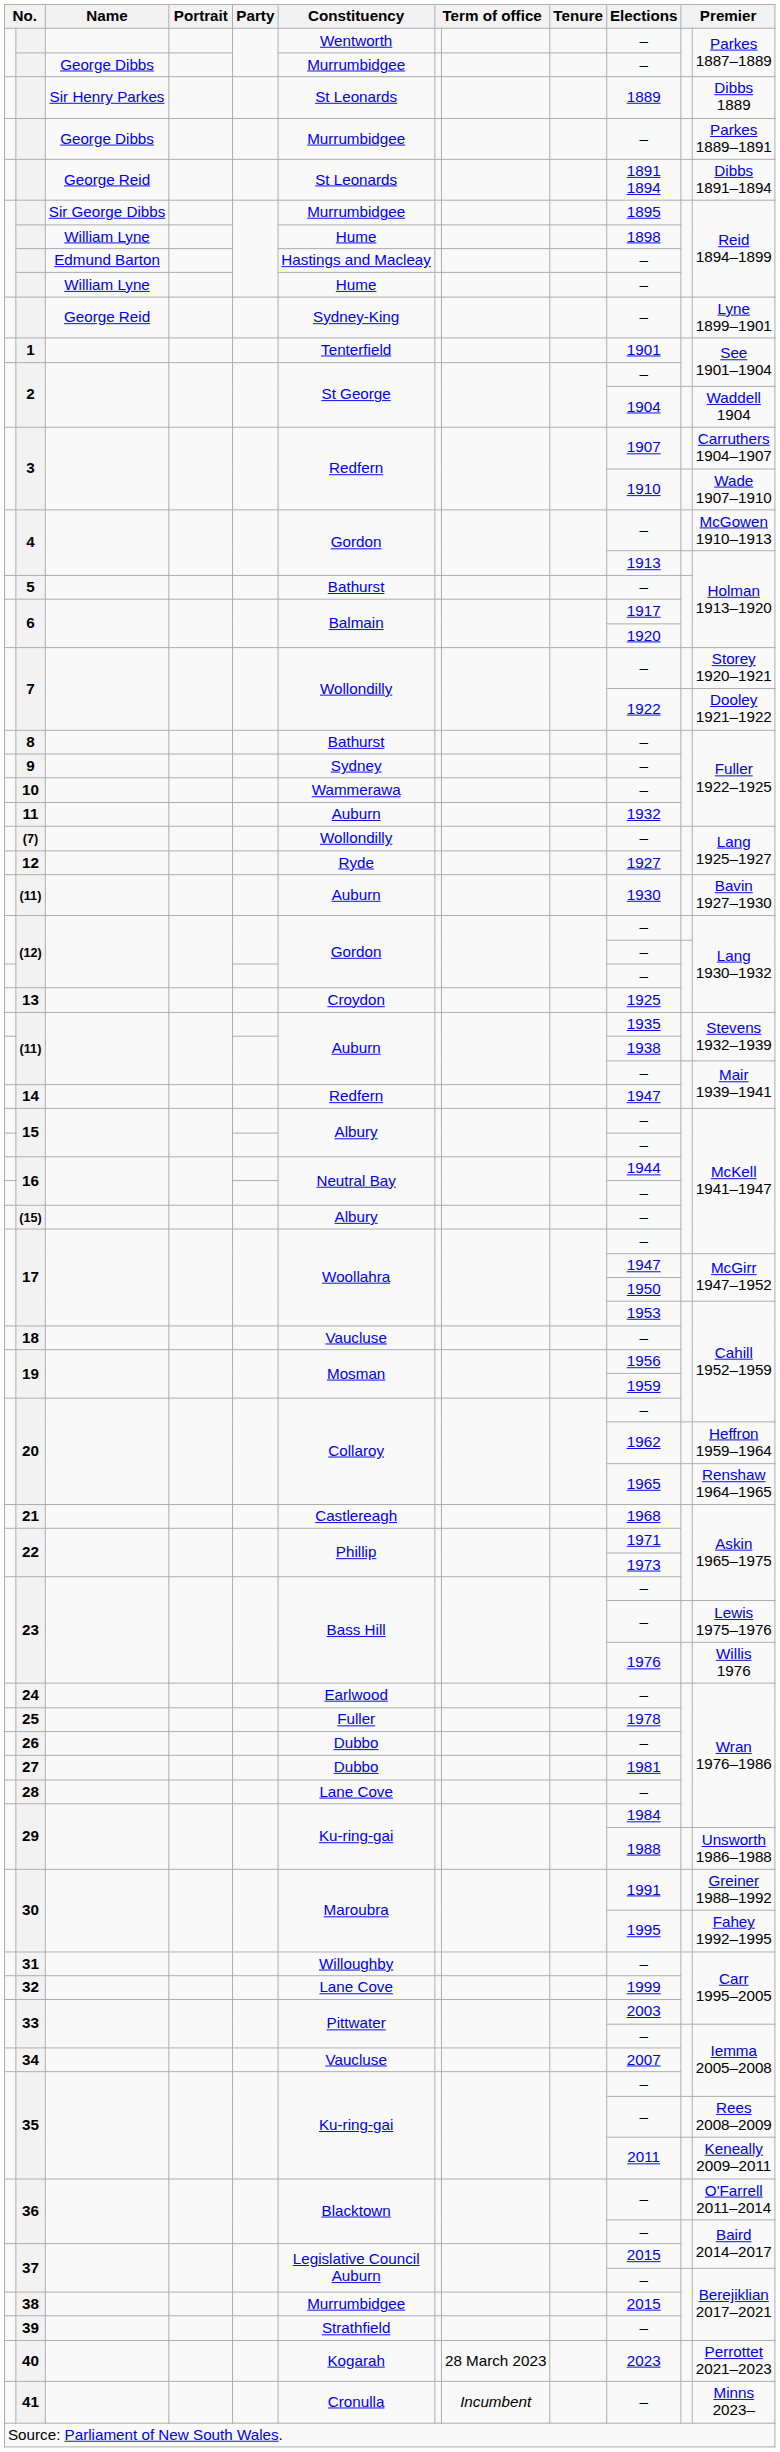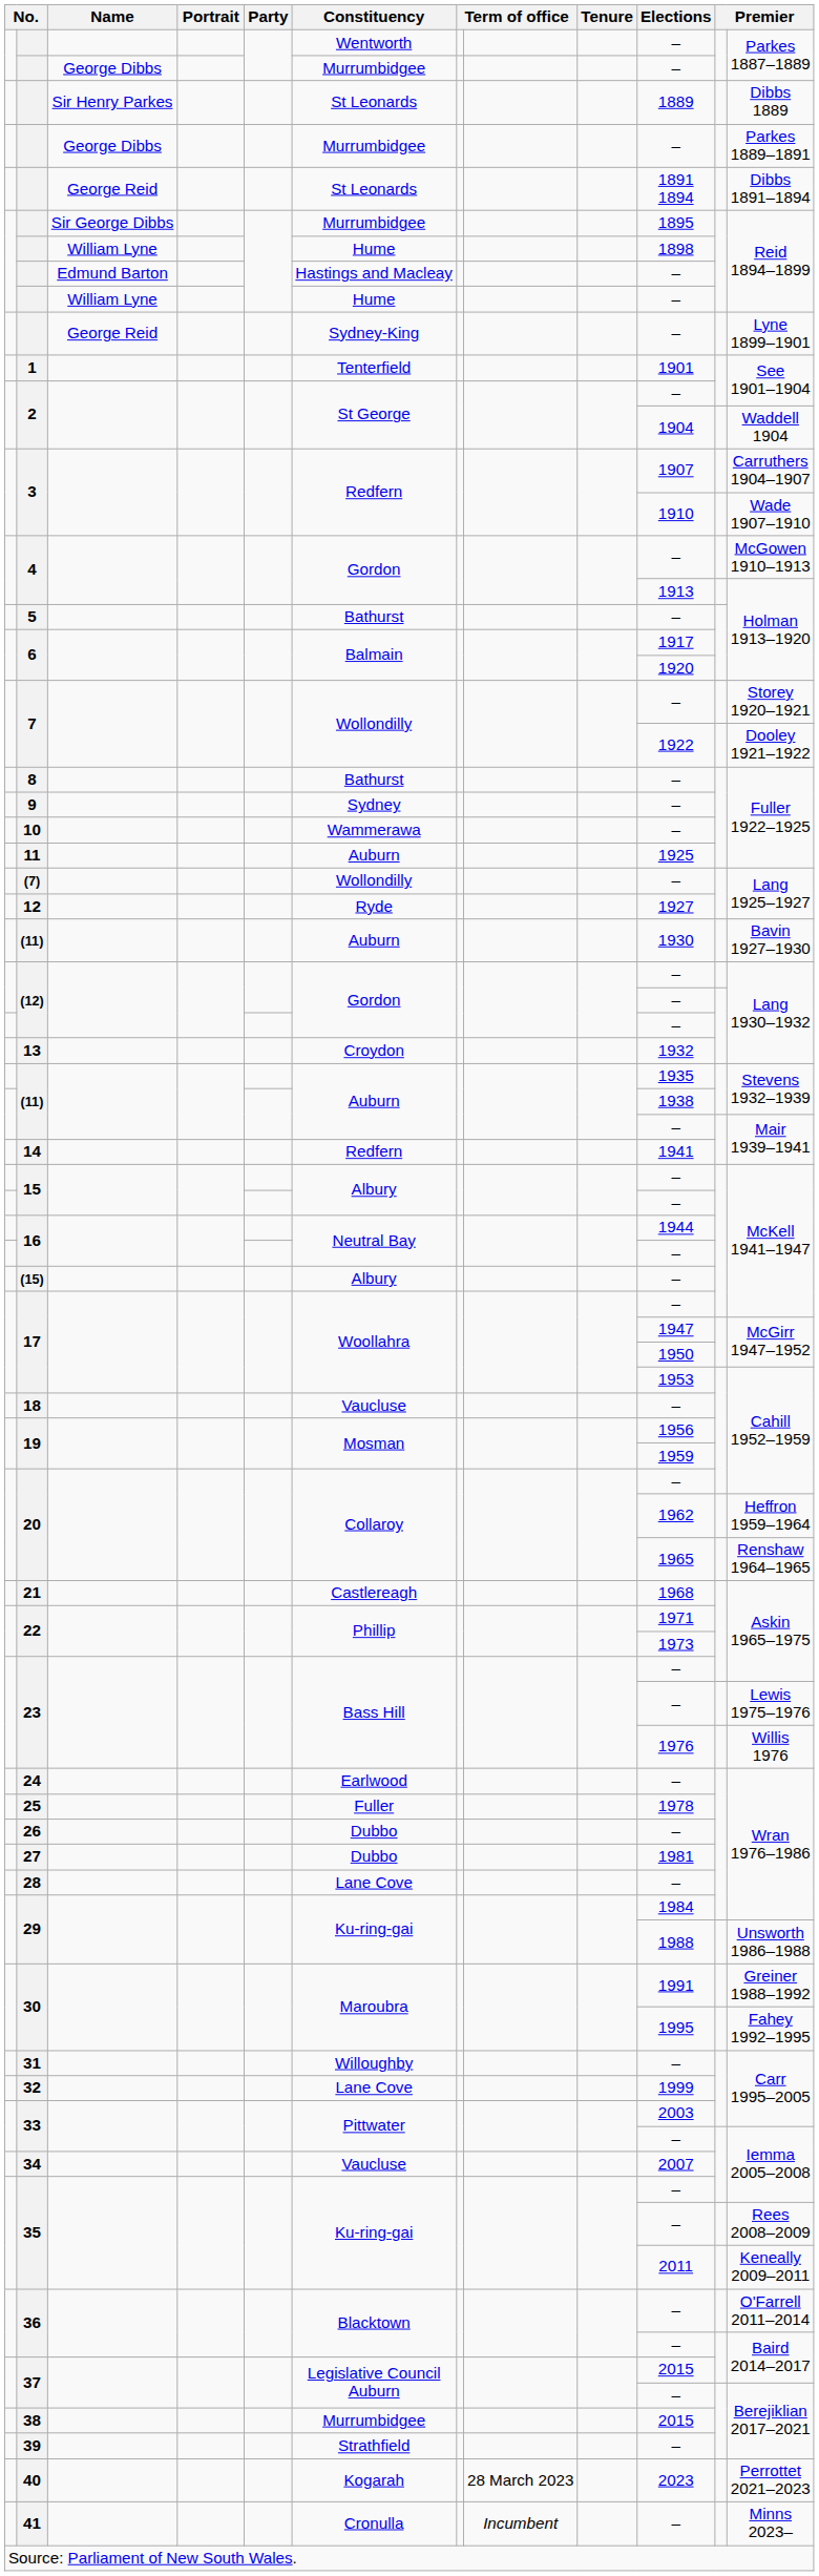 <table class="wikitable sortable" style="text-align:center">
 <tr>
 <th colspan=2>No.</th>
 <th>Name</th>
 <th class="unsortable" width=60>Portrait</th>
 <th>Party</th>
 <th>Constituency</th>
 <th colspan=2>Term of office</th>
 <th>Tenure</th>
 <th class="unsortable">Elections</th>
 <th colspan=2>Premier</th>
 </tr>
 <tr>
 <td rowspan="2" > </td>
 <th></th>
 <td></td>
 <td></td>
 <td rowspan="2"></td>
 <td><a href='#'>Wentworth</a></td>
 <td></td>
 <td></td>
 <td></td>
 <td>–</td>
 <td rowspan="2" > </td>
 <td rowspan="2"><a href='#'>Parkes</a><br>1887–1889</td>
 </tr>
 <tr>
 <th></th>
 <td><a href='#'>George Dibbs</a></td>
 <td></td>
 <td><a href='#'>Murrumbidgee</a></td>
 <td></td>
 <td></td>
 <td></td>
 <td>–</td>
 </tr>
 <tr>
 <td> </td>
 <th></th>
 <td><a href='#'>Sir Henry Parkes</a></td>
 <td></td>
 <td></td>
 <td><a href='#'>St Leonards</a></td>
 <td></td>
 <td></td>
 <td></td>
 <td><a href='#'>1889</a></td>
 <td> </td>
 <td><a href='#'>Dibbs</a><br>1889</td>
 </tr>
 <tr>
 <td> </td>
 <th></th>
 <td><a href='#'>George Dibbs</a></td>
 <td></td>
 <td></td>
 <td><a href='#'>Murrumbidgee</a></td>
 <td></td>
 <td></td>
 <td></td>
 <td>–</td>
 <td> </td>
 <td><a href='#'>Parkes</a><br>1889–1891</td>
 </tr>
 <tr>
 <td> </td>
 <th></th>
 <td><a href='#'>George Reid</a></td>
 <td></td>
 <td></td>
 <td><a href='#'>St Leonards</a></td>
 <td></td>
 <td></td>
 <td></td>
 <td><a href='#'>1891</a><br><a href='#'>1894</a></td>
 <td> </td>
 <td><a href='#'>Dibbs</a><br>1891–1894</td>
 </tr>
 <tr>
 <td rowspan="4" > </td>
 <th></th>
 <td><a href='#'>Sir George Dibbs</a></td>
 <td></td>
 <td rowspan="4"></td>
 <td><a href='#'>Murrumbidgee</a></td>
 <td></td>
 <td></td>
 <td></td>
 <td><a href='#'>1895</a></td>
 <td rowspan="4" > </td>
 <td rowspan="4"><a href='#'>Reid</a><br>1894–1899</td>
 </tr>
 <tr>
 <th></th>
 <td><a href='#'>William Lyne</a></td>
 <td></td>
 <td><a href='#'>Hume</a></td>
 <td></td>
 <td></td>
 <td></td>
 <td><a href='#'>1898</a></td>
 </tr>
 <tr>
 <th></th>
 <td><a href='#'>Edmund Barton</a></td>
 <td></td>
 <td><a href='#'>Hastings and Macleay</a></td>
 <td></td>
 <td></td>
 <td></td>
 <td>–</td>
 </tr>
 <tr>
 <th></th>
 <td><a href='#'>William Lyne</a></td>
 <td></td>
 <td><a href='#'>Hume</a></td>
 <td></td>
 <td></td>
 <td></td>
 <td>–</td>
 </tr>
 <tr>
 <td> </td>
 <th></th>
 <td><a href='#'>George Reid</a></td>
 <td></td>
 <td></td>
 <td><a href='#'>Sydney-King</a></td>
 <td></td>
 <td></td>
 <td></td>
 <td>–</td>
 <td> </td>
 <td><a href='#'>Lyne</a><br>1899–1901</td>
 </tr>
 <tr>
 <td> </td>
 <th>1</th>
 <td></td>
 <td></td>
 <td></td>
 <td><a href='#'>Tenterfield</a></td>
 <td></td>
 <td></td>
 <td></td>
 <td><a href='#'>1901</a></td>
 <td rowspan=2 > </td>
 <td rowspan=2><a href='#'>See</a><br>1901–1904</td>
 </tr>
 <tr>
 <td rowspan=2 > </td>
 <th rowspan=2>2</th>
 <td rowspan=2></td>
 <td rowspan=2></td>
 <td rowspan=2></td>
 <td rowspan=2><a href='#'>St George</a></td>
 <td rowspan=2></td>
 <td rowspan=2></td>
 <td rowspan=2></td>
 <td>–</td>
 </tr>
 <tr>
 <td><a href='#'>1904</a></td>
 <td> </td>
 <td><a href='#'>Waddell</a><br>1904</td>
 </tr>
 <tr>
 <td rowspan=2 > </td>
 <th rowspan=2>3</th>
 <td rowspan=2></td>
 <td rowspan=2></td>
 <td rowspan=2></td>
 <td rowspan=2><a href='#'>Redfern</a></td>
 <td rowspan=2></td>
 <td rowspan=2></td>
 <td rowspan=2></td>
 <td><a href='#'>1907</a></td>
 <td> </td>
 <td><a href='#'>Carruthers</a><br>1904–1907</td>
 </tr>
 <tr>
 <td><a href='#'>1910</a></td>
 <td> </td>
 <td><a href='#'>Wade</a><br>1907–1910</td>
 </tr>
 <tr>
 <td rowspan=2 > </td>
 <th rowspan=2>4</th>
 <td rowspan=2></td>
 <td rowspan=2></td>
 <td rowspan=2></td>
 <td rowspan=2><a href='#'>Gordon</a></td>
 <td rowspan=2></td>
 <td rowspan=2></td>
 <td rowspan=2></td>
 <td>–</td>
 <td> </td>
 <td><a href='#'>McGowen</a><br>1910–1913</td>
 </tr>
 <tr>
 <td><a href='#'>1913</a></td>
 <td> </td>
 <td rowspan=4><a href='#'>Holman</a><br>1913–1920</td>
 </tr>
 <tr>
 <td> </td>
 <th>5</th>
 <td></td>
 <td></td>
 <td></td>
 <td><a href='#'>Bathurst</a></td>
 <td></td>
 <td></td>
 <td></td>
 <td>–</td>
 <td rowspan=3 > </td>
 </tr>
 <tr>
 <td rowspan=2 > </td>
 <th rowspan=2>6</th>
 <td rowspan=2></td>
 <td rowspan=2></td>
 <td rowspan=2></td>
 <td rowspan=2><a href='#'>Balmain</a></td>
 <td rowspan=2></td>
 <td rowspan=2></td>
 <td rowspan=2></td>
 <td><a href='#'>1917</a></td>
 </tr>
 <tr>
 <td><a href='#'>1920</a></td>
 </tr>
 <tr>
 <td rowspan=2 > </td>
 <th rowspan=2>7</th>
 <td rowspan=2></td>
 <td rowspan=2></td>
 <td rowspan=2></td>
 <td rowspan=2><a href='#'>Wollondilly</a></td>
 <td rowspan=2></td>
 <td rowspan=2></td>
 <td rowspan=2></td>
 <td>–</td>
 <td> </td>
 <td><a href='#'>Storey</a><br>1920–1921</td>
 </tr>
 <tr>
 <td><a href='#'>1922</a></td>
 <td> </td>
 <td><a href='#'>Dooley</a><br>1921–1922</td>
 </tr>
 <tr>
 <td> </td>
 <th>8</th>
 <td></td>
 <td></td>
 <td></td>
 <td><a href='#'>Bathurst</a></td>
 <td></td>
 <td></td>
 <td></td>
 <td>–</td>
 <td rowspan=4 > </td>
 <td rowspan=4><a href='#'>Fuller</a><br>1922–1925</td>
 </tr>
 <tr>
 <td> </td>
 <th>9</th>
 <td></td>
 <td></td>
 <td></td>
 <td><a href='#'>Sydney</a></td>
 <td></td>
 <td></td>
 <td></td>
 <td>–</td>
 </tr>
 <tr>
 <td> </td>
 <th>10</th>
 <td></td>
 <td></td>
 <td></td>
 <td><a href='#'>Wammerawa</a></td>
 <td></td>
 <td></td>
 <td></td>
 <td>–</td>
 </tr>
 <tr>
 <td> </td>
 <th>11</th>
 <td></td>
 <td></td>
 <td></td>
 <td><a href='#'>Auburn</a></td>
 <td></td>
 <td></td>
 <td></td>
-<td><a href='#'>1932</a></td>
+<td><a href='#'>1925</a></td>
 </tr>
 <tr>
 <td> </td>
 <th><small>(7)</small></th>
 <td></td>
 <td></td>
 <td></td>
 <td><a href='#'>Wollondilly</a></td>
 <td></td>
 <td></td>
 <td></td>
 <td>–</td>
 <td rowspan=2 > </td>
 <td rowspan=2><a href='#'>Lang</a><br>1925–1927</td>
 </tr>
 <tr>
 <td> </td>
 <th>12</th>
 <td></td>
 <td></td>
 <td></td>
 <td><a href='#'>Ryde</a></td>
 <td></td>
 <td></td>
 <td></td>
 <td><a href='#'>1927</a></td>
 </tr>
 <tr>
 <td> </td>
 <th><small>(11)</small></th>
 <td></td>
 <td></td>
 <td></td>
 <td><a href='#'>Auburn</a></td>
 <td></td>
 <td></td>
 <td></td>
 <td><a href='#'>1930</a></td>
 <td> </td>
 <td><a href='#'>Bavin</a><br>1927–1930</td>
 </tr>
 <tr>
 <td rowspan=2 > </td>
 <th rowspan=3><small>(12)</small></th>
 <td rowspan=3></td>
 <td rowspan=3></td>
 <td rowspan=2></td>
 <td rowspan=3><a href='#'>Gordon</a></td>
 <td rowspan=3></td>
 <td rowspan=3></td>
 <td rowspan=3></td>
 <td>–</td>
 <td> </td>
 <td rowspan=4><a href='#'>Lang</a><br>1930–1932</td>
 </tr>
 <tr>
 <td>–</td>
 <td rowspan=3 > </td>
 </tr>
 <tr>
 <td> </td>
 <td></td>
 <td>–</td>
 </tr>
 <tr>
 <td> </td>
 <th>13</th>
 <td></td>
 <td></td>
 <td></td>
 <td><a href='#'>Croydon</a></td>
 <td></td>
 <td></td>
 <td></td>
-<td><a href='#'>1925</a></td>
+<td><a href='#'>1932</a></td>
 </tr>
 <tr>
 <td> </td>
 <th rowspan=3><small>(11)</small></th>
 <td rowspan=3></td>
 <td rowspan=3></td>
 <td></td>
 <td rowspan=3><a href='#'>Auburn</a></td>
 <td rowspan=3></td>
 <td rowspan=3></td>
 <td rowspan=3></td>
 <td><a href='#'>1935</a></td>
 <td rowspan=2 > </td>
 <td rowspan=2><a href='#'>Stevens</a><br>1932–1939</td>
 </tr>
 <tr>
 <td rowspan=2 > </td>
 <td rowspan=2></td>
 <td><a href='#'>1938</a></td>
 </tr>
 <tr>
 <td>–</td>
 <td rowspan=2 > </td>
 <td rowspan=2><a href='#'>Mair</a><br>1939–1941</td>
 </tr>
 <tr>
 <td> </td>
 <th>14</th>
 <td></td>
 <td></td>
 <td></td>
 <td><a href='#'>Redfern</a></td>
 <td></td>
 <td></td>
 <td></td>
-<td><a href='#'>1947</a></td>
+<td><a href='#'>1941</a></td>
 </tr>
 <tr>
 <td> </td>
 <th rowspan=2>15</th>
 <td rowspan=2></td>
 <td rowspan=2></td>
 <td></td>
 <td rowspan=2><a href='#'>Albury</a></td>
 <td rowspan=2></td>
 <td rowspan=2></td>
 <td rowspan=2></td>
 <td>–</td>
 <td rowspan=6 > </td>
 <td rowspan=6><a href='#'>McKell</a><br>1941–1947</td>
 </tr>
 <tr>
 <td> </td>
 <td></td>
 <td>–</td>
 </tr>
 <tr>
 <td> </td>
 <th rowspan=2>16</th>
 <td rowspan=2></td>
 <td rowspan=2></td>
 <td></td>
 <td rowspan=2><a href='#'>Neutral Bay</a></td>
 <td rowspan=2></td>
 <td rowspan=2></td>
 <td rowspan=2></td>
 <td><a href='#'>1944</a></td>
 </tr>
 <tr>
 <td> </td>
 <td></td>
 <td>–</td>
 </tr>
 <tr>
 <td> </td>
 <th><small>(15)</small></th>
 <td></td>
 <td></td>
 <td></td>
 <td><a href='#'>Albury</a></td>
 <td></td>
 <td></td>
 <td></td>
 <td>–</td>
 </tr>
 <tr>
 <td rowspan=4 > </td>
 <th rowspan=4>17</th>
 <td rowspan=4></td>
 <td rowspan=4></td>
 <td rowspan=4></td>
 <td rowspan=4><a href='#'>Woollahra</a></td>
 <td rowspan=4></td>
 <td rowspan=4></td>
 <td rowspan=4><strong></strong></td>
 <td>–</td>
 </tr>
 <tr>
 <td><a href='#'>1947</a></td>
 <td rowspan=2 > </td>
 <td rowspan=2><a href='#'>McGirr</a><br>1947–1952</td>
 </tr>
 <tr>
 <td><a href='#'>1950</a></td>
 </tr>
 <tr>
 <td><a href='#'>1953</a></td>
 <td rowspan=5 > </td>
 <td rowspan=5><a href='#'>Cahill</a><br>1952–1959</td>
 </tr>
 <tr>
 <td> </td>
 <th>18</th>
 <td></td>
 <td></td>
 <td></td>
 <td><a href='#'>Vaucluse</a></td>
 <td></td>
 <td></td>
 <td></td>
 <td>–</td>
 </tr>
 <tr>
 <td rowspan=2 > </td>
 <th rowspan=2>19</th>
 <td rowspan=2></td>
 <td rowspan=2></td>
 <td rowspan=2></td>
 <td rowspan=2><a href='#'>Mosman</a></td>
 <td rowspan=2></td>
 <td rowspan=2></td>
 <td rowspan=2></td>
 <td><a href='#'>1956</a></td>
 </tr>
 <tr>
 <td><a href='#'>1959</a></td>
 </tr>
 <tr>
 <td rowspan=3 > </td>
 <th rowspan=3>20</th>
 <td rowspan=3></td>
 <td rowspan=3></td>
 <td rowspan=3></td>
 <td rowspan=3><a href='#'>Collaroy</a></td>
 <td rowspan=3></td>
 <td rowspan=3></td>
 <td rowspan=3></td>
 <td>–</td>
 </tr>
 <tr>
 <td><a href='#'>1962</a></td>
 <td> </td>
 <td><a href='#'>Heffron</a><br>1959–1964</td>
 </tr>
 <tr>
 <td><a href='#'>1965</a></td>
 <td> </td>
 <td><a href='#'>Renshaw</a><br>1964–1965</td>
 </tr>
 <tr>
 <td> </td>
 <th>21</th>
 <td></td>
 <td></td>
 <td></td>
 <td><a href='#'>Castlereagh</a></td>
 <td></td>
 <td></td>
 <td></td>
 <td><a href='#'>1968</a></td>
 <td rowspan=4 > </td>
 <td rowspan=4><a href='#'>Askin</a><br>1965–1975</td>
 </tr>
 <tr>
 <td rowspan=2 > </td>
 <th rowspan=2>22</th>
 <td rowspan=2></td>
 <td rowspan=2></td>
 <td rowspan=2></td>
 <td rowspan=2><a href='#'>Phillip</a></td>
 <td rowspan=2></td>
 <td rowspan=2></td>
 <td rowspan=2></td>
 <td><a href='#'>1971</a></td>
 </tr>
 <tr>
 <td><a href='#'>1973</a></td>
 </tr>
 <tr>
 <td rowspan=3 > </td>
 <th rowspan=3>23</th>
 <td rowspan=3></td>
 <td rowspan=3></td>
 <td rowspan=3></td>
 <td rowspan=3><a href='#'>Bass Hill</a></td>
 <td rowspan=3></td>
 <td rowspan=3></td>
 <td rowspan=3></td>
 <td>–</td>
 </tr>
 <tr>
 <td>–</td>
 <td> </td>
 <td><a href='#'>Lewis</a><br>1975–1976</td>
 </tr>
 <tr>
 <td><a href='#'>1976</a></td>
 <td> </td>
 <td><a href='#'>Willis</a><br>1976</td>
 </tr>
 <tr>
 <td> </td>
 <th>24</th>
 <td></td>
 <td></td>
 <td></td>
 <td><a href='#'>Earlwood</a></td>
 <td></td>
 <td></td>
 <td></td>
 <td>–</td>
 <td rowspan=6 > </td>
 <td rowspan=6><a href='#'>Wran</a><br>1976–1986</td>
 </tr>
 <tr>
 <td> </td>
 <th>25</th>
 <td></td>
 <td></td>
 <td></td>
 <td><a href='#'>Fuller</a></td>
 <td></td>
 <td></td>
 <td></td>
 <td><a href='#'>1978</a></td>
 </tr>
 <tr>
 <td> </td>
 <th>26</th>
 <td></td>
 <td></td>
 <td></td>
 <td><a href='#'>Dubbo</a></td>
 <td></td>
 <td></td>
 <td></td>
 <td>–</td>
 </tr>
 <tr>
 <td> </td>
 <th>27</th>
 <td></td>
 <td></td>
 <td></td>
 <td><a href='#'>Dubbo</a></td>
 <td></td>
 <td></td>
 <td></td>
 <td><a href='#'>1981</a></td>
 </tr>
 <tr>
 <td> </td>
 <th>28</th>
 <td></td>
 <td></td>
 <td></td>
 <td><a href='#'>Lane Cove</a></td>
 <td></td>
 <td></td>
 <td></td>
 <td>–</td>
 </tr>
 <tr>
 <td rowspan=2 > </td>
 <th rowspan=2>29</th>
 <td rowspan=2></td>
 <td rowspan=2></td>
 <td rowspan=2></td>
 <td rowspan=2><a href='#'>Ku-ring-gai</a></td>
 <td rowspan=2></td>
 <td rowspan=2></td>
 <td rowspan=2></td>
 <td><a href='#'>1984</a></td>
 </tr>
 <tr>
 <td><a href='#'>1988</a></td>
 <td> </td>
 <td><a href='#'>Unsworth</a><br>1986–1988</td>
 </tr>
 <tr>
 <td rowspan=2 > </td>
 <th rowspan=2>30</th>
 <td rowspan=2></td>
 <td rowspan=2></td>
 <td rowspan=2></td>
 <td rowspan=2><a href='#'>Maroubra</a></td>
 <td rowspan=2></td>
 <td rowspan=2></td>
 <td rowspan=2></td>
 <td><a href='#'>1991</a></td>
 <td> </td>
 <td><a href='#'>Greiner</a><br>1988–1992</td>
 </tr>
 <tr>
 <td><a href='#'>1995</a></td>
 <td> </td>
 <td><a href='#'>Fahey</a><br>1992–1995</td>
 </tr>
 <tr>
 <td> </td>
 <th>31</th>
 <td></td>
 <td></td>
 <td></td>
 <td><a href='#'>Willoughby</a></td>
 <td></td>
 <td></td>
 <td></td>
 <td>–</td>
 <td rowspan=3 > </td>
 <td rowspan=3><a href='#'>Carr</a><br>1995–2005</td>
 </tr>
 <tr>
 <td> </td>
 <th>32</th>
 <td></td>
 <td></td>
 <td></td>
 <td><a href='#'>Lane Cove</a></td>
 <td></td>
 <td></td>
 <td></td>
 <td><a href='#'>1999</a></td>
 </tr>
 <tr>
 <td rowspan=2 > </td>
 <th rowspan=2>33</th>
 <td rowspan=2></td>
 <td rowspan=2></td>
 <td rowspan=2></td>
 <td rowspan=2><a href='#'>Pittwater</a></td>
 <td rowspan=2></td>
 <td rowspan=2></td>
 <td rowspan=2></td>
 <td><a href='#'>2003</a></td>
 </tr>
 <tr>
 <td>–</td>
 <td rowspan=3 > </td>
 <td rowspan=3><a href='#'>Iemma</a><br>2005–2008</td>
 </tr>
 <tr>
 <td> </td>
 <th>34</th>
 <td></td>
 <td></td>
 <td></td>
 <td><a href='#'>Vaucluse</a></td>
 <td></td>
 <td></td>
 <td></td>
 <td><a href='#'>2007</a></td>
 </tr>
 <tr>
 <td rowspan=3 > </td>
 <th rowspan=3>35</th>
 <td rowspan=3></td>
 <td rowspan=3></td>
 <td rowspan=3></td>
 <td rowspan=3><a href='#'>Ku-ring-gai</a></td>
 <td rowspan=3></td>
 <td rowspan=3></td>
 <td rowspan=3></td>
 <td>–</td>
 </tr>
 <tr>
 <td>–</td>
 <td> </td>
 <td><a href='#'>Rees</a><br>2008–2009</td>
 </tr>
 <tr>
 <td><a href='#'>2011</a></td>
 <td> </td>
 <td><a href='#'>Keneally</a><br>2009–2011</td>
 </tr>
 <tr>
 <td rowspan=2 > </td>
 <th rowspan=2>36</th>
 <td rowspan=2></td>
 <td rowspan=2></td>
 <td rowspan=2></td>
 <td rowspan=2><a href='#'>Blacktown</a></td>
 <td rowspan=2></td>
 <td rowspan=2></td>
 <td rowspan=2></td>
 <td>–</td>
 <td> </td>
 <td><a href='#'>O'Farrell</a><br>2011–2014</td>
 </tr>
 <tr>
 <td>–</td>
 <td rowspan=2 > </td>
 <td rowspan=2><a href='#'>Baird</a><br>2014–2017</td>
 </tr>
 <tr>
 <td rowspan=2 > </td>
 <th rowspan=2>37</th>
 <td rowspan=2></td>
 <td rowspan=2></td>
 <td rowspan=2></td>
 <td rowspan=2><a href='#'>Legislative Council</a><br><a href='#'>Auburn</a></td>
 <td rowspan=2></td>
 <td rowspan=2></td>
 <td rowspan=2></td>
 <td><a href='#'>2015</a></td>
 </tr>
 <tr>
 <td>–</td>
 <td rowspan=4 > </td>
 <td rowspan=4><a href='#'>Berejiklian</a><br>2017–2021</td>
 </tr>
 <tr>
 <td> </td>
 <th>38</th>
 <td></td>
 <td></td>
 <td></td>
 <td><a href='#'>Murrumbidgee</a></td>
 <td></td>
 <td></td>
 <td></td>
 <td><a href='#'>2015</a></td>
 </tr>
 <tr>
 <td> </td>
 <th>39</th>
 <td></td>
 <td></td>
 <td></td>
 <td><a href='#'>Strathfield</a></td>
 <td></td>
 <td></td>
 <td></td>
 <td>–</td>
 </tr>
 <tr>
 <td rowspan=2 > </td>
 <th rowspan=2>40</th>
 <td rowspan=2></td>
 <td rowspan=2></td>
 <td rowspan=2></td>
 <td rowspan=2><a href='#'>Kogarah</a></td>
 <td rowspan=2></td>
 <td rowspan=2>28 March 2023</td>
 <td rowspan=2></td>
 <td rowspan=2><a href='#'>2023</a></td>
 </tr>
 <tr>
 <td> </td>
 <td><a href='#'>Perrottet</a><br>2021–2023</td>
 </tr>
 <tr>
 <td> </td>
 <th>41</th>
 <td></td>
 <td></td>
 <td></td>
 <td><a href='#'>Cronulla</a></td>
 <td></td>
 <td><em>Incumbent</em></td>
 <td></td>
 <td>–</td>
 <td> </td>
 <td><a href='#'>Minns</a><br>2023–</td>
 </tr>
 <tr>
 <td colspan=12 align=left>Source: <a href='#'>Parliament of New South Wales</a>.</td>
 </tr>
 </table>
